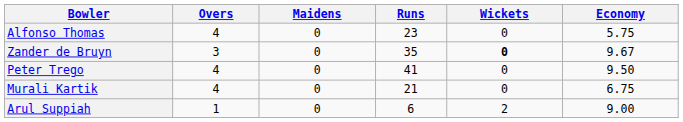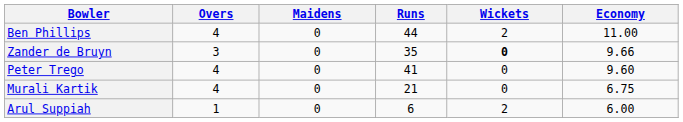 <table border="1" cellpadding="1" cellspacing="0" style="border: gray solid 1px; border-collapse: collapse; text-align: center; width: 60%;" class=wikitable>
 <tr>
 <th scope="col" width="25%"><a href='#'>Bowler</a></th>
 <th scope="col"><a href='#'>Overs</a></th>
 <th scope="col"><a href='#'>Maidens</a></th>
 <th scope="col"><a href='#'>Runs</a></th>
 <th scope="col"><a href='#'>Wickets</a></th>
 <th scope="col"><a href='#'>Economy</a></th>
 </tr>
 <tr>
-<th scope="row" style="font-weight: normal; text-align: left;"><a href='#'>Alfonso Thomas</a></th>
+<th scope="row" style="font-weight: normal; text-align: left;"><a href='#'>Ben Phillips</a></th>
 <td>4</td>
 <td>0</td>
-<td>23</td>
-<td>0</td>
-<td>5.75</td>
+<td>44</td>
+<td>2</td>
+<td>11.00</td>
 </tr>
 <tr>
 <th scope="row" style="font-weight: normal; text-align: left;"><a href='#'>Zander de Bruyn</a></th>
 <td>3</td>
 <td>0</td>
 <td>35</td>
 <td><strong>0</strong></td>
-<td>9.67</td>
+<td>9.66</td>
 </tr>
 <tr>
 <th scope="row" style="font-weight: normal; text-align: left;"><a href='#'>Peter Trego</a></th>
 <td>4</td>
 <td>0</td>
 <td>41</td>
 <td>0</td>
-<td>9.50</td>
+<td>9.60</td>
 </tr>
 <tr>
 <th scope="row" style="font-weight: normal; text-align: left;"><a href='#'>Murali Kartik</a></th>
 <td>4</td>
 <td>0</td>
 <td>21</td>
 <td>0</td>
 <td>6.75</td>
 </tr>
 <tr>
 <th scope="row" style="font-weight: normal; text-align: left;"><a href='#'>Arul Suppiah</a></th>
 <td>1</td>
 <td>0</td>
 <td>6</td>
 <td>2</td>
-<td>9.00</td>
+<td>6.00</td>
 </tr>
 </table>
